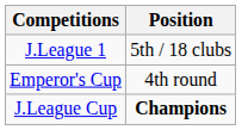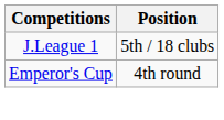 <table class="wikitable" style="text-align:center;">
 <tr>
 <th>Competitions</th>
 <th>Position</th>
 </tr>
 <tr>
 <td><a href='#'>J.League 1</a></td>
 <td>5th / 18 clubs</td>
 </tr>
 <tr>
 <td><a href='#'>Emperor's Cup</a></td>
 <td>4th round</td>
 </tr>
-<tr>
-<td><a href='#'>J.League Cup</a></td>
-<td><strong>Champions</strong></td>
-</tr>
 </table>
